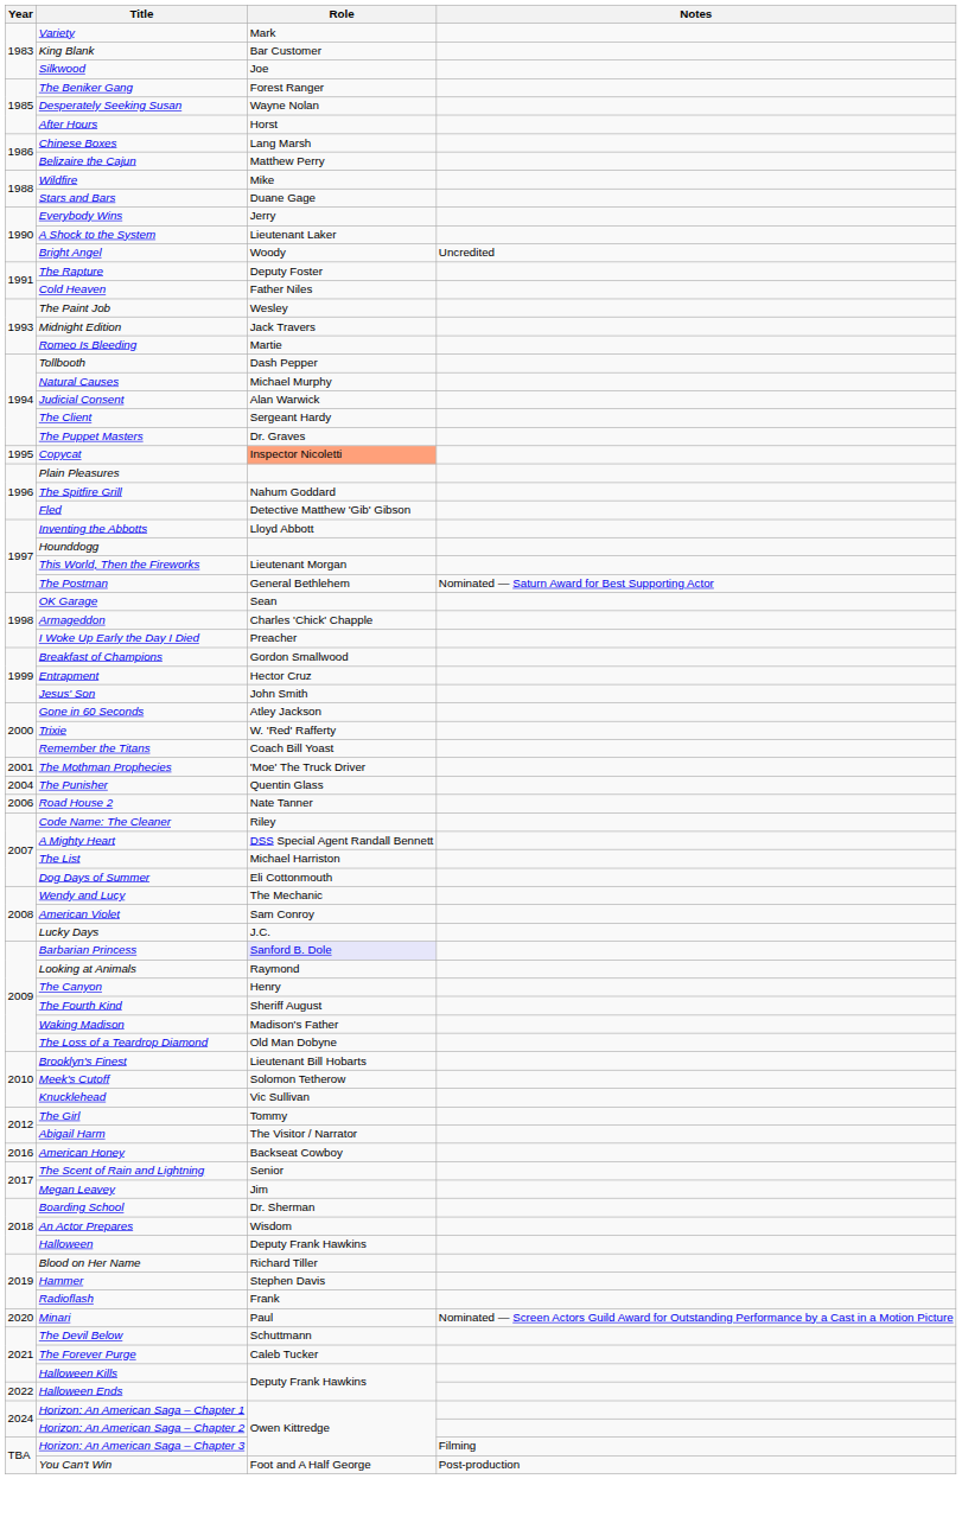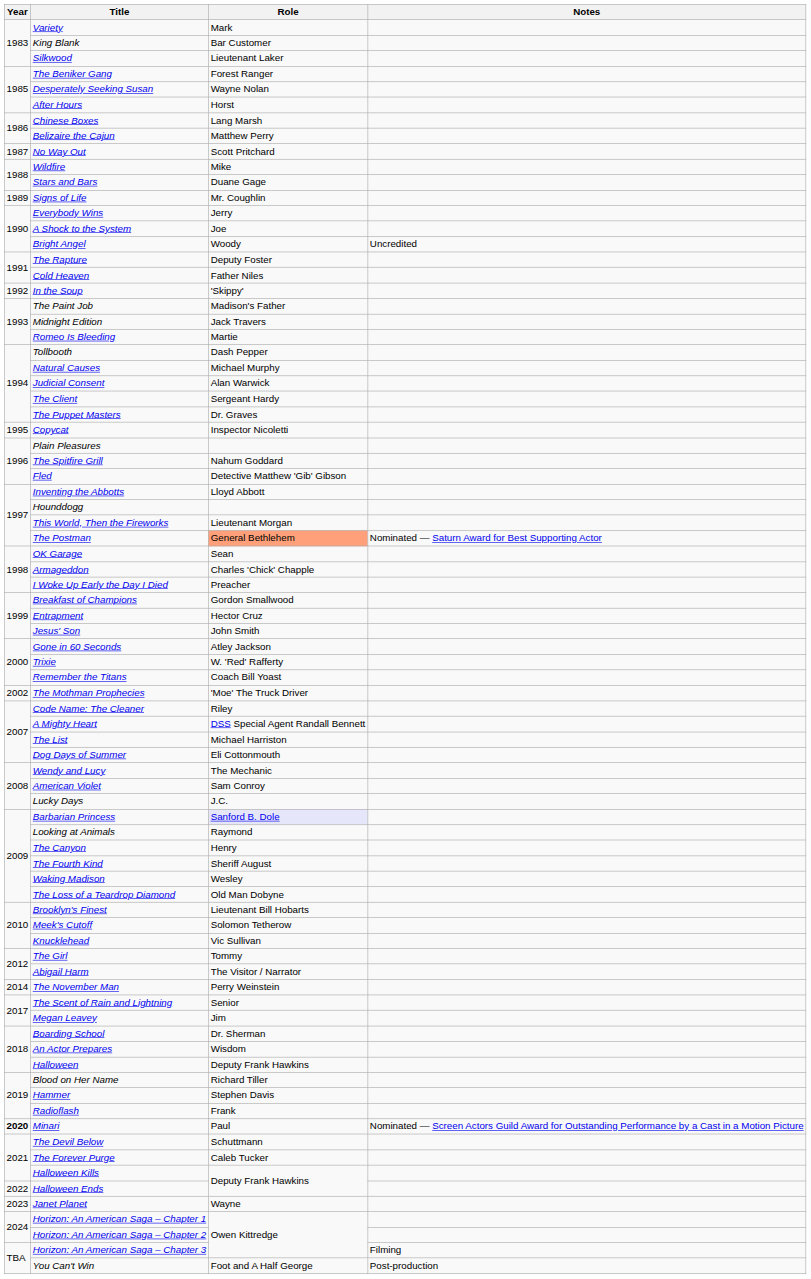 <table class="wikitable sortable">
 <tr>
 <th>Year</th>
 <th>Title</th>
 <th>Role</th>
 <th class=unsortable>Notes</th>
 </tr>
 <tr>
 <td rowspan=3>1983</td>
 <td><em><a href='#'>Variety</a></em></td>
 <td>Mark</td>
 <td></td>
 </tr>
 <tr>
 <td><em>King Blank</em></td>
 <td>Bar Customer</td>
 <td></td>
 </tr>
 <tr>
 <td><em><a href='#'>Silkwood</a></em></td>
-<td>Joe</td>
+<td>Lieutenant Laker</td>
 <td></td>
 </tr>
 <tr>
 <td rowspan=3>1985</td>
 <td data-sort-value="Beniker Gang, The"><em><a href='#'>The Beniker Gang</a></em></td>
 <td>Forest Ranger</td>
 <td></td>
 </tr>
 <tr>
 <td><em><a href='#'>Desperately Seeking Susan</a></em></td>
 <td>Wayne Nolan</td>
 <td></td>
 </tr>
 <tr>
 <td><em><a href='#'>After Hours</a></em></td>
 <td>Horst</td>
 <td></td>
 </tr>
 <tr>
 <td rowspan=2>1986</td>
 <td><em><a href='#'>Chinese Boxes</a></em></td>
 <td>Lang Marsh</td>
 <td></td>
 </tr>
 <tr>
 <td><em><a href='#'>Belizaire the Cajun</a></em></td>
 <td>Matthew Perry</td>
 <td></td>
 </tr>
 <tr>
+<td>1987</td>
+<td><em><a href='#'>No Way Out</a></em></td>
+<td>Scott Pritchard</td>
+<td></td>
+</tr>
+<tr>
 <td rowspan=2>1988</td>
 <td><em><a href='#'>Wildfire</a></em></td>
 <td>Mike</td>
 <td></td>
 </tr>
 <tr>
 <td><em><a href='#'>Stars and Bars</a></em></td>
 <td>Duane Gage</td>
 <td></td>
 </tr>
 <tr>
+<td>1989</td>
+<td><em><a href='#'>Signs of Life</a></em></td>
+<td>Mr. Coughlin</td>
+<td></td>
+</tr>
+<tr>
 <td rowspan=3>1990</td>
 <td><em><a href='#'>Everybody Wins</a></em></td>
 <td>Jerry</td>
 <td></td>
 </tr>
 <tr>
 <td data-sort-value="Shock to the System, A"><em><a href='#'>A Shock to the System</a></em></td>
-<td>Lieutenant Laker</td>
+<td>Joe</td>
 <td></td>
 </tr>
 <tr>
 <td><em><a href='#'>Bright Angel</a></em></td>
 <td>Woody</td>
 <td>Uncredited</td>
 </tr>
 <tr>
 <td rowspan=2>1991</td>
 <td data-sort-value="Rapture, The"><em><a href='#'>The Rapture</a></em></td>
 <td>Deputy Foster</td>
 <td></td>
 </tr>
 <tr>
 <td><em><a href='#'>Cold Heaven</a></em></td>
 <td>Father Niles</td>
 <td></td>
 </tr>
 <tr>
+<td>1992</td>
+<td><em><a href='#'>In the Soup</a></em></td>
+<td>'Skippy'</td>
+<td></td>
+</tr>
+<tr>
 <td rowspan=3>1993</td>
 <td data-sort-value="Paint Job, The"><em>The Paint Job</em></td>
-<td>Wesley</td>
+<td>Madison's Father</td>
 <td></td>
 </tr>
 <tr>
 <td><em>Midnight Edition</em></td>
 <td>Jack Travers</td>
 <td></td>
 </tr>
 <tr>
 <td><em><a href='#'>Romeo Is Bleeding</a></em></td>
 <td>Martie</td>
 <td></td>
 </tr>
 <tr>
 <td rowspan=5>1994</td>
 <td><em>Tollbooth</em></td>
 <td>Dash Pepper</td>
 <td></td>
 </tr>
 <tr>
 <td><em><a href='#'>Natural Causes</a></em></td>
 <td>Michael Murphy</td>
 <td></td>
 </tr>
 <tr>
 <td><em><a href='#'>Judicial Consent</a></em></td>
 <td>Alan Warwick</td>
 <td></td>
 </tr>
 <tr>
 <td data-sort-value="Client, The"><em><a href='#'>The Client</a></em></td>
 <td>Sergeant Hardy</td>
 <td></td>
 </tr>
 <tr>
 <td data-sort-value="Puppet Masters, The"><em><a href='#'>The Puppet Masters</a></em></td>
 <td>Dr. Graves</td>
 <td></td>
 </tr>
 <tr>
 <td>1995</td>
 <td><em><a href='#'>Copycat</a></em></td>
-<td style="background: lightsalmon;">Inspector Nicoletti</td>
+<td>Inspector Nicoletti</td>
 <td></td>
 </tr>
 <tr>
 <td rowspan=3>1996</td>
 <td><em>Plain Pleasures</em></td>
 <td></td>
 <td></td>
 </tr>
 <tr>
 <td data-sort-value="Spitfire Grill, The"><em><a href='#'>The Spitfire Grill</a></em></td>
 <td>Nahum Goddard</td>
 <td></td>
 </tr>
 <tr>
 <td><em><a href='#'>Fled</a></em></td>
 <td>Detective Matthew 'Gib' Gibson</td>
 <td></td>
 </tr>
 <tr>
 <td rowspan=4>1997</td>
 <td><em><a href='#'>Inventing the Abbotts</a></em></td>
 <td>Lloyd Abbott</td>
 <td></td>
 </tr>
 <tr>
 <td><em>Hounddogg</em></td>
 <td></td>
 <td></td>
 </tr>
 <tr>
 <td><em><a href='#'>This World, Then the Fireworks</a></em></td>
 <td>Lieutenant Morgan</td>
 <td></td>
 </tr>
 <tr>
 <td data-sort-value="Postman, The"><em><a href='#'>The Postman</a></em></td>
-<td>General Bethlehem</td>
+<td style="background: lightsalmon;">General Bethlehem</td>
 <td>Nominated — <a href='#'>Saturn Award for Best Supporting Actor</a></td>
 </tr>
 <tr>
 <td rowspan=3>1998</td>
 <td><em><a href='#'>OK Garage</a></em></td>
 <td>Sean</td>
 <td></td>
 </tr>
 <tr>
 <td><em><a href='#'>Armageddon</a></em></td>
 <td>Charles 'Chick' Chapple</td>
 <td></td>
 </tr>
 <tr>
 <td><em><a href='#'>I Woke Up Early the Day I Died</a></em></td>
 <td>Preacher</td>
 <td></td>
 </tr>
 <tr>
 <td rowspan=3>1999</td>
 <td><em><a href='#'>Breakfast of Champions</a></em></td>
 <td>Gordon Smallwood</td>
 <td></td>
 </tr>
 <tr>
 <td><em><a href='#'>Entrapment</a></em></td>
 <td>Hector Cruz</td>
 <td></td>
 </tr>
 <tr>
 <td><em><a href='#'>Jesus' Son</a></em></td>
 <td>John Smith</td>
 <td></td>
 </tr>
 <tr>
 <td rowspan=3>2000</td>
 <td><em><a href='#'>Gone in 60 Seconds</a></em></td>
 <td>Atley Jackson</td>
 <td></td>
 </tr>
 <tr>
 <td><em><a href='#'>Trixie</a></em></td>
 <td>W. 'Red' Rafferty</td>
 <td></td>
 </tr>
 <tr>
 <td><em><a href='#'>Remember the Titans</a></em></td>
 <td>Coach Bill Yoast</td>
 <td></td>
 </tr>
 <tr>
-<td>2001</td>
+<td>2002</td>
 <td data-sort-value="Mothman Prophecies, The"><em><a href='#'>The Mothman Prophecies</a></em></td>
 <td>'Moe' The Truck Driver</td>
-<td></td>
-</tr>
-<tr>
-<td>2004</td>
-<td data-sort-value="Punisher, The"><em><a href='#'>The Punisher</a></em></td>
-<td>Quentin Glass</td>
-<td></td>
-</tr>
-<tr>
-<td>2006</td>
-<td><em><a href='#'>Road House 2</a></em></td>
-<td>Nate Tanner</td>
 <td></td>
 </tr>
 <tr>
 <td rowspan=4>2007</td>
 <td><em><a href='#'>Code Name: The Cleaner</a></em></td>
 <td>Riley</td>
 <td></td>
 </tr>
 <tr>
 <td data-sort-value="Mighty Heart, A"><em><a href='#'>A Mighty Heart</a></em></td>
 <td><a href='#'>DSS</a> Special Agent Randall Bennett</td>
 <td></td>
 </tr>
 <tr>
 <td data-sort-value="List, The"><em><a href='#'>The List</a></em></td>
 <td>Michael Harriston</td>
 <td></td>
 </tr>
 <tr>
 <td><em><a href='#'>Dog Days of Summer</a></em></td>
 <td>Eli Cottonmouth</td>
 <td></td>
 </tr>
 <tr>
 <td rowspan=3>2008</td>
 <td><em><a href='#'>Wendy and Lucy</a></em></td>
 <td>The Mechanic</td>
 <td></td>
 </tr>
 <tr>
 <td><em><a href='#'>American Violet</a></em></td>
 <td>Sam Conroy</td>
 <td></td>
 </tr>
 <tr>
 <td><em>Lucky Days</em></td>
 <td>J.C.</td>
 <td></td>
 </tr>
 <tr>
 <td rowspan=6>2009</td>
 <td><em><a href='#'>Barbarian Princess</a></em></td>
 <td style="background: lavender;"><a href='#'>Sanford B. Dole</a></td>
 <td></td>
 </tr>
 <tr>
 <td><em>Looking at Animals</em></td>
 <td>Raymond</td>
 <td></td>
 </tr>
 <tr>
 <td data-sort-value="Canyon, The"><em><a href='#'>The Canyon</a></em></td>
 <td>Henry</td>
 <td></td>
 </tr>
 <tr>
 <td data-sort-value="Fourth Kind, The"><em><a href='#'>The Fourth Kind</a></em></td>
 <td>Sheriff August</td>
 <td></td>
 </tr>
 <tr>
 <td><em><a href='#'>Waking Madison</a></em></td>
-<td>Madison's Father</td>
+<td>Wesley</td>
 <td></td>
 </tr>
 <tr>
 <td data-sort-value="Loss of a Teardrop Diamond, The"><em><a href='#'>The Loss of a Teardrop Diamond</a></em></td>
 <td>Old Man Dobyne</td>
 <td></td>
 </tr>
 <tr>
 <td rowspan=3>2010</td>
 <td><em><a href='#'>Brooklyn's Finest</a></em></td>
 <td>Lieutenant Bill Hobarts</td>
 <td></td>
 </tr>
 <tr>
 <td><em><a href='#'>Meek's Cutoff</a></em></td>
 <td>Solomon Tetherow</td>
 <td></td>
 </tr>
 <tr>
 <td><em><a href='#'>Knucklehead</a></em></td>
 <td>Vic Sullivan</td>
 <td></td>
 </tr>
 <tr>
 <td rowspan=2>2012</td>
 <td data-sort-value="Girl, The"><em><a href='#'>The Girl</a></em></td>
 <td>Tommy</td>
 <td></td>
 </tr>
 <tr>
 <td><em><a href='#'>Abigail Harm</a></em></td>
 <td>The Visitor / Narrator</td>
 <td></td>
 </tr>
 <tr>
-<td>2016</td>
-<td><em><a href='#'>American Honey</a></em></td>
-<td>Backseat Cowboy</td>
+<td>2014</td>
+<td data-sort-value="November Man, The"><em><a href='#'>The November Man</a></em></td>
+<td>Perry Weinstein</td>
 <td></td>
 </tr>
 <tr>
 <td rowspan=2>2017</td>
 <td data-sort-value="Scent of Rain and Lightning, The"><em><a href='#'>The Scent of Rain and Lightning</a></em></td>
 <td>Senior</td>
 <td></td>
 </tr>
 <tr>
 <td><em><a href='#'>Megan Leavey</a></em></td>
 <td>Jim</td>
 <td></td>
 </tr>
 <tr>
 <td rowspan=3>2018</td>
 <td><em><a href='#'>Boarding School</a></em></td>
 <td>Dr. Sherman</td>
 <td></td>
 </tr>
 <tr>
 <td><em><a href='#'>An Actor Prepares</a></em></td>
 <td>Wisdom</td>
 <td></td>
 </tr>
 <tr>
 <td><em><a href='#'>Halloween</a></em></td>
 <td>Deputy Frank Hawkins</td>
 <td></td>
 </tr>
 <tr>
 <td rowspan="3">2019</td>
 <td><em>Blood on Her Name</em></td>
 <td>Richard Tiller</td>
 <td></td>
 </tr>
 <tr>
 <td><em><a href='#'>Hammer</a></em></td>
 <td>Stephen Davis</td>
 <td></td>
 </tr>
 <tr>
 <td><em><a href='#'>Radioflash</a></em></td>
 <td>Frank</td>
 <td></td>
 </tr>
 <tr>
-<td>2020</td>
+<td><strong>2020</strong></td>
 <td><em><a href='#'>Minari</a></em></td>
 <td>Paul</td>
 <td>Nominated — <a href='#'>Screen Actors Guild Award for Outstanding Performance by a Cast in a Motion Picture</a></td>
 </tr>
 <tr>
 <td rowspan="3">2021</td>
 <td data-sort-value="Devil Below, The"><em><a href='#'>The Devil Below</a></em></td>
 <td>Schuttmann</td>
 <td></td>
 </tr>
 <tr>
 <td data-sort-value="Forever Purge, The"><em><a href='#'>The Forever Purge</a></em></td>
 <td>Caleb Tucker</td>
 <td></td>
 </tr>
 <tr>
 <td><em><a href='#'>Halloween Kills</a></em></td>
 <td rowspan="2">Deputy Frank Hawkins</td>
 <td></td>
 </tr>
 <tr>
 <td>2022</td>
 <td><em><a href='#'>Halloween Ends</a></em></td>
 <td></td>
 </tr>
 <tr>
+<td>2023</td>
+<td><em><a href='#'>Janet Planet</a></em></td>
+<td>Wayne</td>
+<td></td>
+</tr>
+<tr>
 <td rowspan="2">2024</td>
 <td><em><a href='#'>Horizon: An American Saga – Chapter 1</a></em></td>
 <td rowspan="3">Owen Kittredge</td>
 <td></td>
 </tr>
 <tr>
 <td><em><a href='#'>Horizon: An American Saga – Chapter 2</a></em></td>
 <td></td>
 </tr>
 <tr>
 <td rowspan="2">TBA</td>
 <td><em><a href='#'>Horizon: An American Saga – Chapter 3</a></em></td>
 <td>Filming</td>
 </tr>
 <tr>
 <td><em>You Can't Win</em></td>
 <td>Foot and A Half George</td>
 <td>Post-production</td>
 </tr>
 </table>
